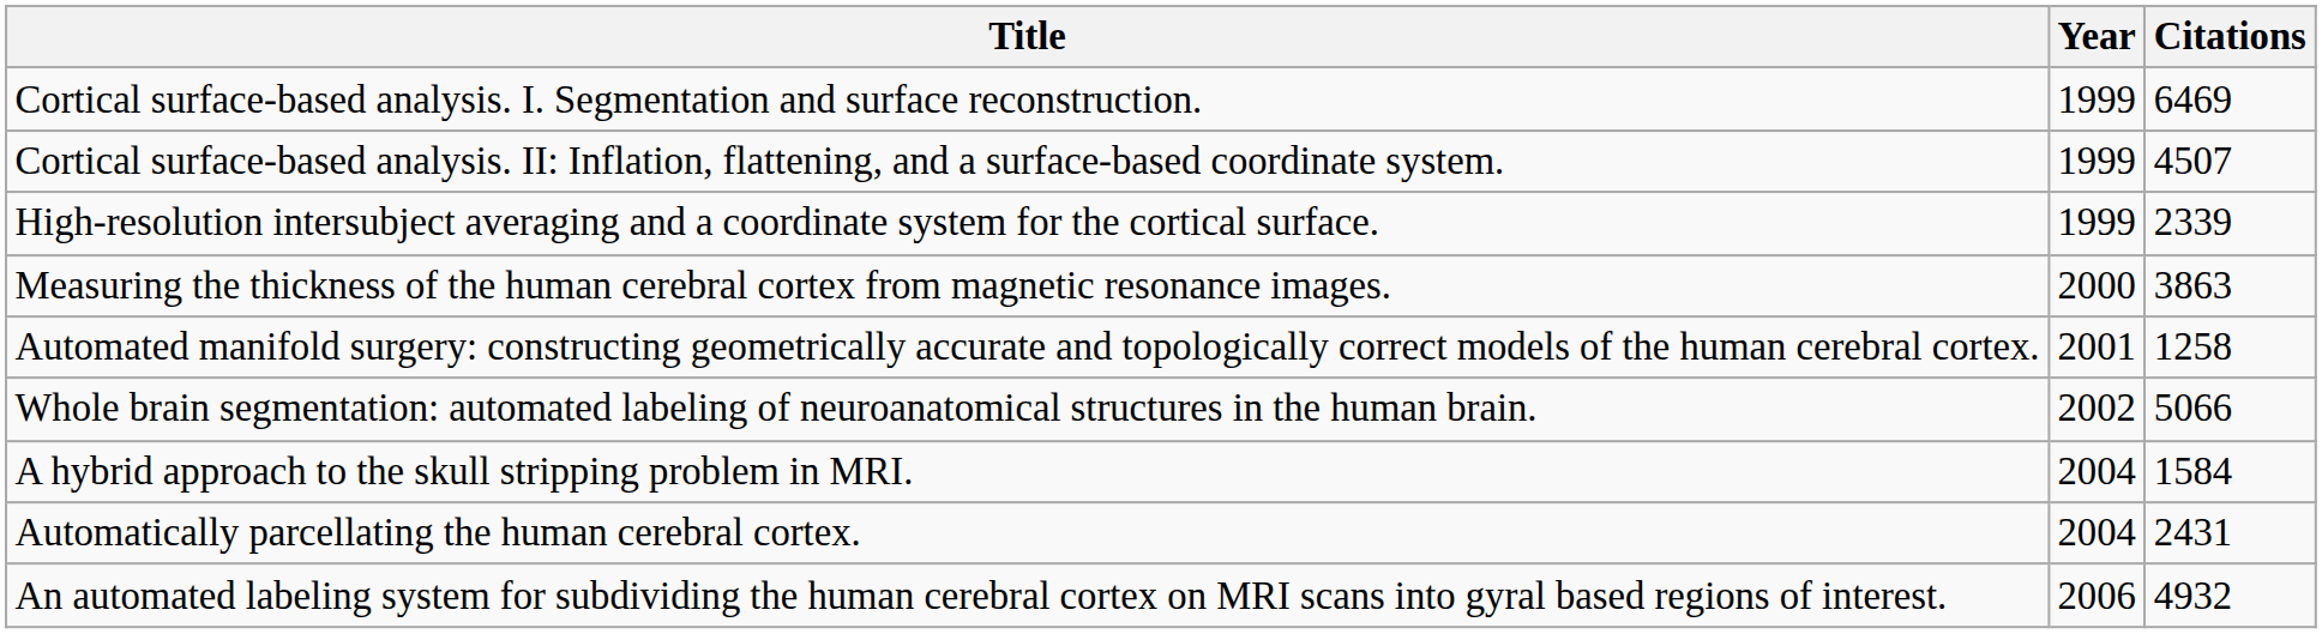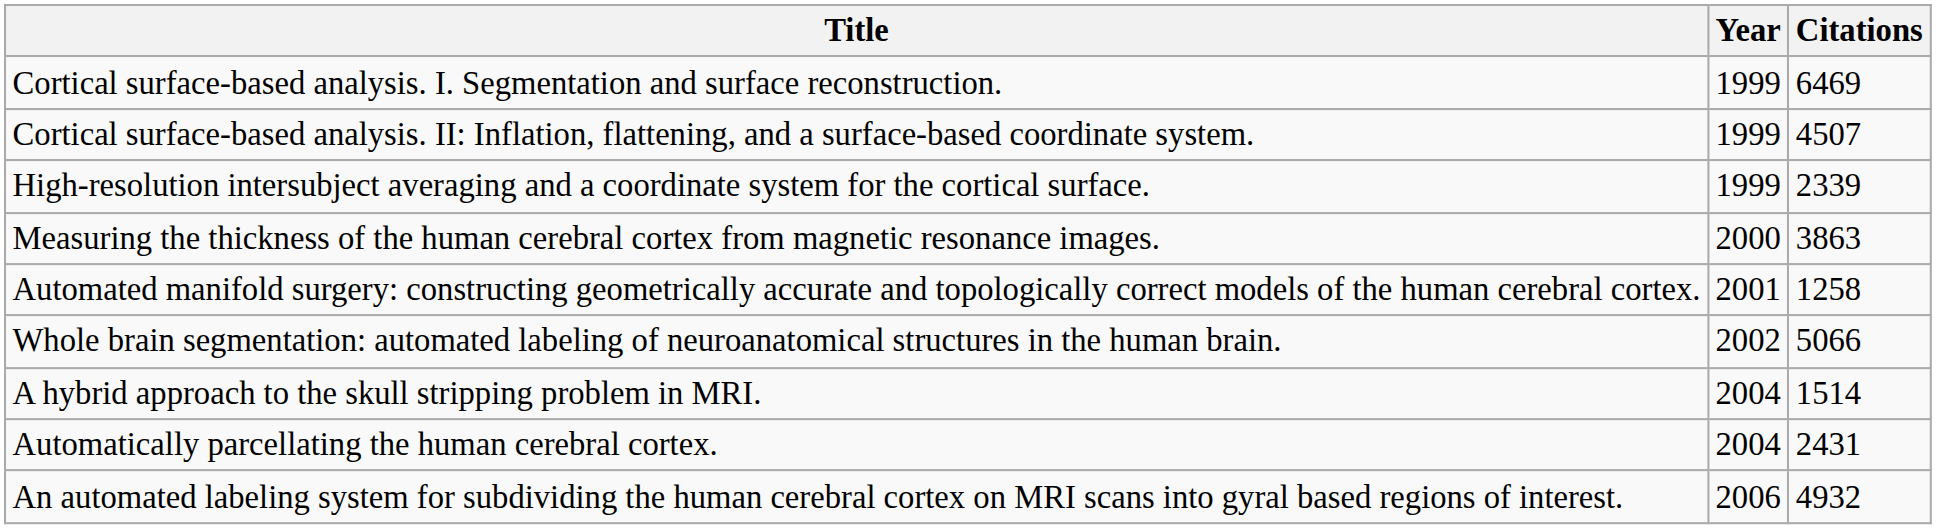 <table class="wikitable">
 <tr>
 <th align="left">Title</th>
 <th>Year</th>
 <th>Citations</th>
 </tr>
 <tr>
 <td>Cortical surface-based analysis. I. Segmentation and surface reconstruction.</td>
 <td>1999</td>
 <td>6469</td>
 </tr>
 <tr>
 <td>Cortical surface-based analysis. II: Inflation, flattening, and a surface-based coordinate system.</td>
 <td>1999</td>
 <td>4507</td>
 </tr>
 <tr>
 <td>High-resolution intersubject averaging and a coordinate system for the cortical surface.</td>
 <td>1999</td>
 <td>2339</td>
 </tr>
 <tr>
 <td>Measuring the thickness of the human cerebral cortex from magnetic resonance images.</td>
 <td>2000</td>
 <td>3863</td>
 </tr>
 <tr>
 <td>Automated manifold surgery: constructing geometrically accurate and topologically correct models of the human cerebral cortex.</td>
 <td>2001</td>
 <td>1258</td>
 </tr>
 <tr>
 <td>Whole brain segmentation: automated labeling of neuroanatomical structures in the human brain.</td>
 <td>2002</td>
 <td>5066</td>
 </tr>
 <tr>
 <td>A hybrid approach to the skull stripping problem in MRI.</td>
 <td>2004</td>
-<td>1584</td>
+<td>1514</td>
 </tr>
 <tr>
 <td>Automatically parcellating the human cerebral cortex.</td>
 <td>2004</td>
 <td>2431</td>
 </tr>
 <tr>
 <td>An automated labeling system for subdividing the human cerebral cortex on MRI scans into gyral based regions of interest.</td>
 <td>2006</td>
 <td>4932</td>
 </tr>
 </table>
